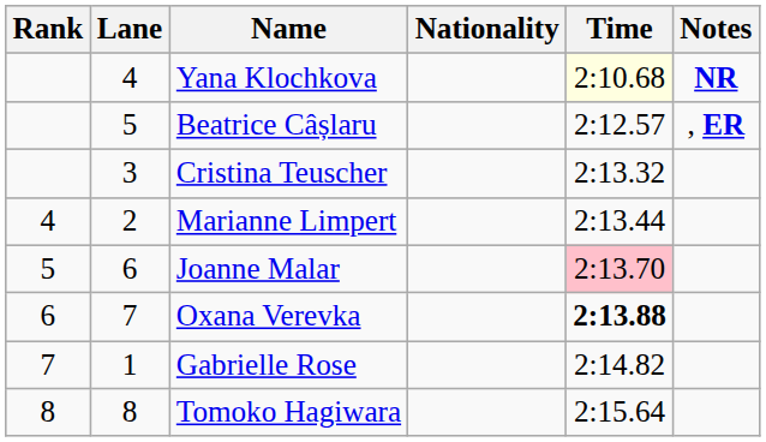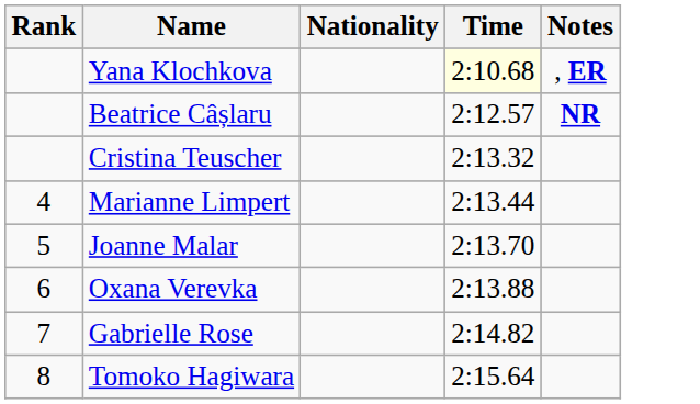 <table class="wikitable sortable" style="text-align:center">
 <tr>
 <th>Rank</th>
-<th>Lane</th>
 <th>Name</th>
 <th>Nationality</th>
 <th>Time</th>
 <th>Notes</th>
 </tr>
 <tr>
 <td></td>
-<td>4</td>
 <td align=left><a href='#'>Yana Klochkova</a></td>
 <td align=left></td>
 <td style="background: lightyellow;">2:10.68</td>
+<td>, <strong><a href='#'>ER</a></strong></td>
+</tr>
+<tr>
+<td></td>
+<td align=left><a href='#'>Beatrice Câșlaru</a></td>
+<td align=left></td>
+<td>2:12.57</td>
 <td><strong><a href='#'>NR</a></strong></td>
 </tr>
 <tr>
 <td></td>
-<td>5</td>
-<td align=left><a href='#'>Beatrice Câșlaru</a></td>
-<td align=left></td>
-<td>2:12.57</td>
-<td>, <strong><a href='#'>ER</a></strong></td>
-</tr>
-<tr>
-<td></td>
-<td>3</td>
 <td align=left><a href='#'>Cristina Teuscher</a></td>
 <td align=left></td>
 <td>2:13.32</td>
 <td></td>
 </tr>
 <tr>
 <td>4</td>
-<td>2</td>
 <td align=left><a href='#'>Marianne Limpert</a></td>
 <td align=left></td>
 <td>2:13.44</td>
 <td></td>
 </tr>
 <tr>
 <td>5</td>
-<td>6</td>
 <td align=left><a href='#'>Joanne Malar</a></td>
 <td align=left></td>
-<td style="background: pink;">2:13.70</td>
+<td>2:13.70</td>
 <td></td>
 </tr>
 <tr>
 <td>6</td>
-<td>7</td>
 <td align=left><a href='#'>Oxana Verevka</a></td>
 <td align=left></td>
-<td><strong>2:13.88</strong></td>
+<td>2:13.88</td>
 <td></td>
 </tr>
 <tr>
 <td>7</td>
-<td>1</td>
 <td align=left><a href='#'>Gabrielle Rose</a></td>
 <td align=left></td>
 <td>2:14.82</td>
 <td></td>
 </tr>
 <tr>
 <td>8</td>
-<td>8</td>
 <td align=left><a href='#'>Tomoko Hagiwara</a></td>
 <td align=left></td>
 <td>2:15.64</td>
 <td></td>
 </tr>
 </table>
